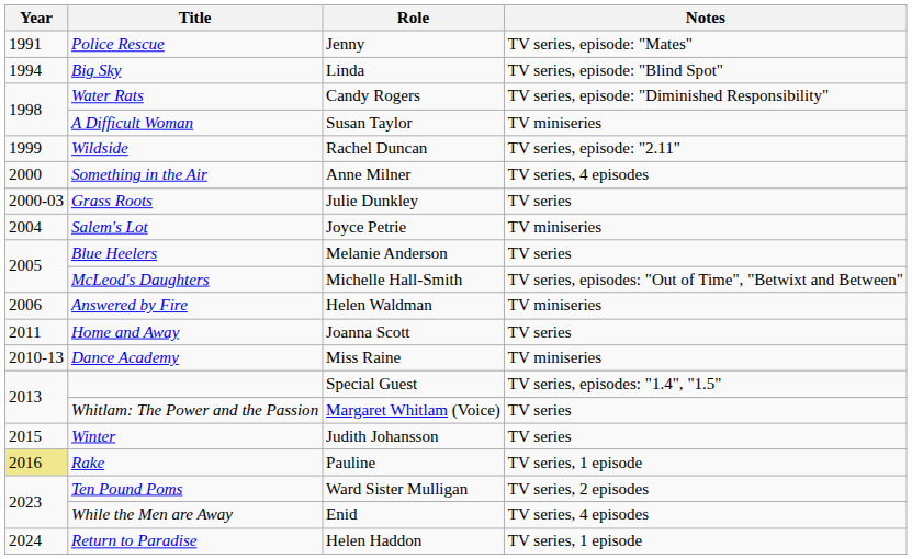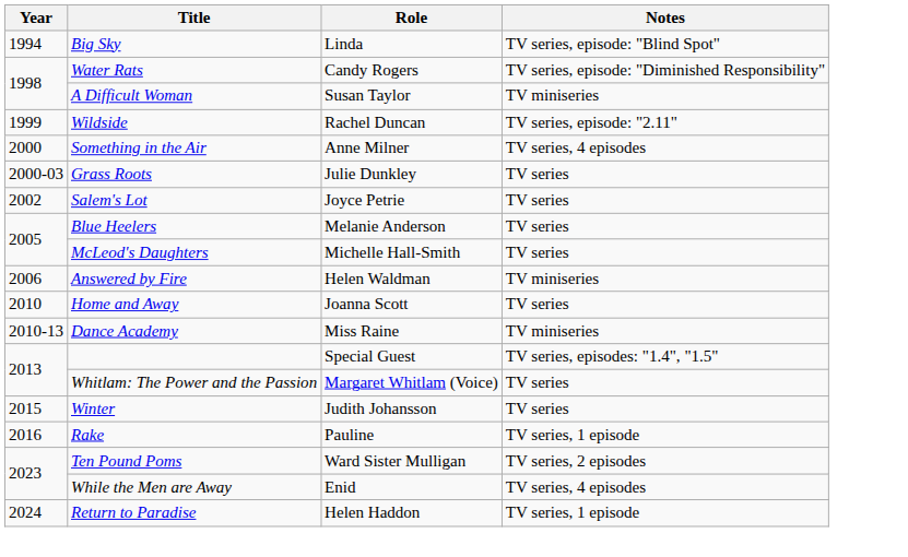 <table class="wikitable sortable">
 <tr>
 <th>Year</th>
 <th>Title</th>
 <th>Role</th>
 <th class="unsortable">Notes</th>
-</tr>
-<tr>
-<td>1991</td>
-<td><em><a href='#'>Police Rescue</a></em></td>
-<td>Jenny</td>
-<td>TV series, episode: "Mates"</td>
 </tr>
 <tr>
 <td>1994</td>
 <td><em><a href='#'>Big Sky</a></em></td>
 <td>Linda</td>
 <td>TV series, episode: "Blind Spot"</td>
 </tr>
 <tr>
 <td rowspan="2">1998</td>
 <td><em><a href='#'>Water Rats</a></em></td>
 <td>Candy Rogers</td>
 <td>TV series, episode: "Diminished Responsibility"</td>
 </tr>
 <tr>
 <td><em><a href='#'>A Difficult Woman</a></em></td>
 <td>Susan Taylor</td>
 <td>TV miniseries</td>
 </tr>
 <tr>
 <td>1999</td>
 <td><em><a href='#'>Wildside</a></em></td>
 <td>Rachel Duncan</td>
 <td>TV series, episode: "2.11"</td>
 </tr>
 <tr>
 <td>2000</td>
 <td><em><a href='#'>Something in the Air</a></em></td>
 <td>Anne Milner</td>
 <td>TV series, 4 episodes</td>
 </tr>
 <tr>
 <td>2000-03</td>
 <td><em><a href='#'>Grass Roots</a></em></td>
 <td>Julie Dunkley</td>
 <td>TV series</td>
 </tr>
 <tr>
-<td>2004</td>
+<td>2002</td>
 <td><em><a href='#'>Salem's Lot</a></em></td>
 <td>Joyce Petrie</td>
-<td>TV miniseries</td>
+<td>TV series</td>
 </tr>
 <tr>
 <td rowspan="2">2005</td>
 <td><em><a href='#'>Blue Heelers</a></em></td>
 <td>Melanie Anderson</td>
 <td>TV series</td>
 </tr>
 <tr>
 <td><em><a href='#'>McLeod's Daughters</a></em></td>
 <td>Michelle Hall-Smith</td>
-<td>TV series, episodes: "Out of Time", "Betwixt and Between"</td>
+<td>TV series</td>
 </tr>
 <tr>
 <td>2006</td>
 <td><em><a href='#'>Answered by Fire</a></em></td>
 <td>Helen Waldman</td>
 <td>TV miniseries</td>
 </tr>
 <tr>
-<td>2011</td>
+<td>2010</td>
 <td><em><a href='#'>Home and Away</a></em></td>
 <td>Joanna Scott</td>
 <td>TV series</td>
 </tr>
 <tr>
 <td>2010-13</td>
 <td><em><a href='#'>Dance Academy</a></em></td>
 <td>Miss Raine</td>
 <td>TV miniseries</td>
 </tr>
 <tr>
 <td rowspan="2">2013</td>
 <td><em></em></td>
 <td>Special Guest</td>
 <td>TV series, episodes: "1.4", "1.5"</td>
 </tr>
 <tr>
 <td><em>Whitlam: The Power and the Passion</em></td>
 <td><a href='#'>Margaret Whitlam</a> (Voice)</td>
 <td>TV series</td>
 </tr>
 <tr>
 <td>2015</td>
 <td><em><a href='#'>Winter</a></em></td>
 <td>Judith Johansson</td>
 <td>TV series</td>
 </tr>
 <tr>
-<td style="background: khaki;">2016</td>
+<td>2016</td>
 <td><em><a href='#'>Rake</a></em></td>
 <td>Pauline</td>
 <td>TV series, 1 episode</td>
 </tr>
 <tr>
 <td rowspan="2">2023</td>
 <td><em><a href='#'>Ten Pound Poms</a></em></td>
 <td>Ward Sister Mulligan</td>
 <td>TV series, 2 episodes</td>
 </tr>
 <tr>
 <td><em>While the Men are Away</em></td>
 <td>Enid</td>
 <td>TV series, 4 episodes</td>
 </tr>
 <tr>
 <td>2024</td>
 <td><a href='#'><em>Return to Paradise</em></a></td>
 <td>Helen Haddon</td>
 <td>TV series, 1 episode</td>
 </tr>
 </table>
